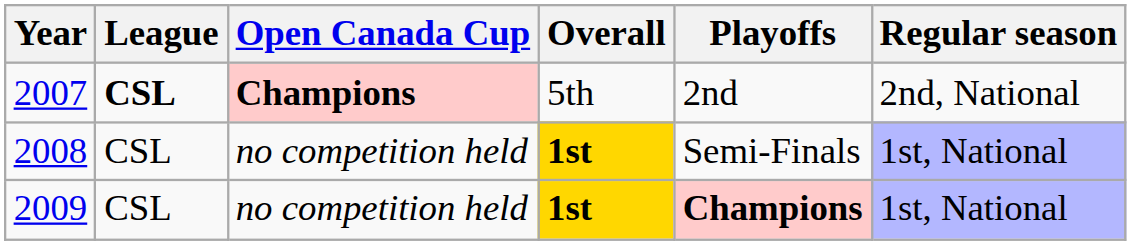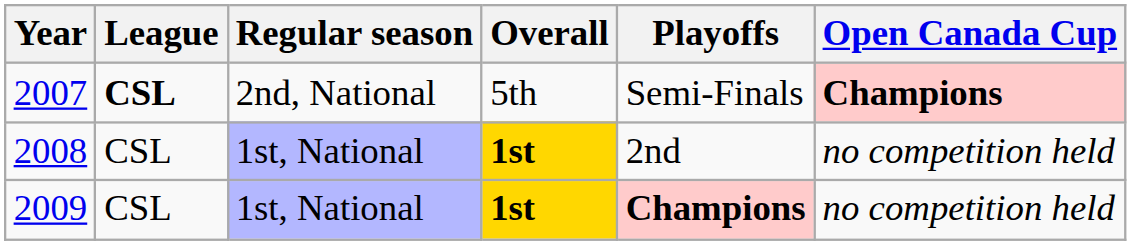 <table class="wikitable">
 <tr>
 <th>Year</th>
 <th>League</th>
-<th><a href='#'>Open Canada Cup</a></th>
+<th>Regular season</th>
 <th>Overall</th>
 <th>Playoffs</th>
-<th>Regular season</th>
+<th><a href='#'>Open Canada Cup</a></th>
 </tr>
 <tr>
 <td><a href='#'>2007</a></td>
 <td><strong>CSL</strong></td>
+<td>2nd, National</td>
+<td>5th</td>
+<td>Semi-Finals</td>
 <td bgcolor="FFCBCB"><strong>Champions</strong></td>
-<td>5th</td>
-<td>2nd</td>
-<td>2nd, National</td>
 </tr>
 <tr>
 <td><a href='#'>2008</a></td>
 <td>CSL</td>
+<td bgcolor="B3B7FF">1st, National</td>
+<td bgcolor="gold"><strong>1st</strong></td>
+<td>2nd</td>
 <td><em>no competition held</em></td>
-<td bgcolor="gold"><strong>1st</strong></td>
-<td>Semi-Finals</td>
-<td bgcolor="B3B7FF">1st, National</td>
 </tr>
 <tr>
 <td><a href='#'>2009</a></td>
 <td>CSL</td>
-<td><em>no competition held</em></td>
+<td bgcolor="B3B7FF">1st, National</td>
 <td bgcolor="gold"><strong>1st</strong></td>
 <td bgcolor="FFCBCB"><strong>Champions</strong></td>
-<td bgcolor="B3B7FF">1st, National</td>
+<td><em>no competition held</em></td>
 </tr>
 </table>
